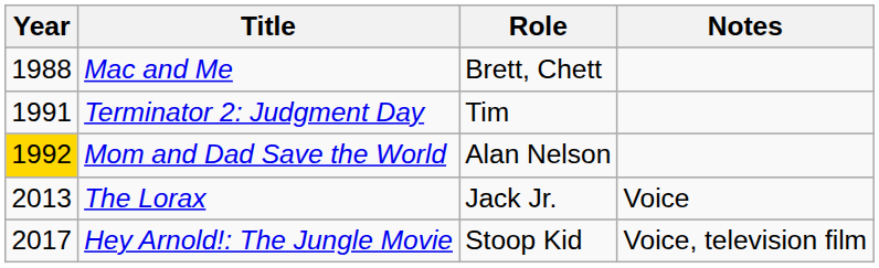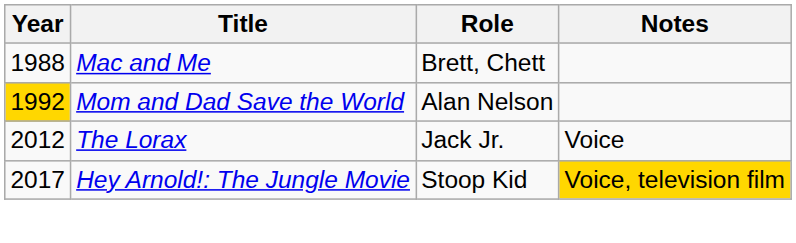 <table class="wikitable sortable">
 <tr>
 <th>Year</th>
 <th>Title</th>
 <th>Role</th>
 <th>Notes</th>
 </tr>
 <tr>
 <td>1988</td>
 <td><em><a href='#'>Mac and Me</a></em></td>
 <td>Brett, Chett</td>
 <td></td>
 </tr>
 <tr>
-<td>1991</td>
-<td><em><a href='#'>Terminator 2: Judgment Day</a></em></td>
-<td>Tim</td>
-<td></td>
-</tr>
-<tr>
 <td style="background: gold;">1992</td>
 <td><em><a href='#'>Mom and Dad Save the World</a></em></td>
 <td>Alan Nelson</td>
 <td></td>
 </tr>
 <tr>
-<td>2013</td>
+<td>2012</td>
 <td><em><a href='#'>The Lorax</a></em></td>
 <td>Jack Jr.</td>
 <td>Voice</td>
 </tr>
 <tr>
 <td>2017</td>
 <td><em><a href='#'>Hey Arnold!: The Jungle Movie</a></em></td>
 <td>Stoop Kid</td>
-<td>Voice, television film</td>
+<td style="background: gold;">Voice, television film</td>
 </tr>
 </table>
